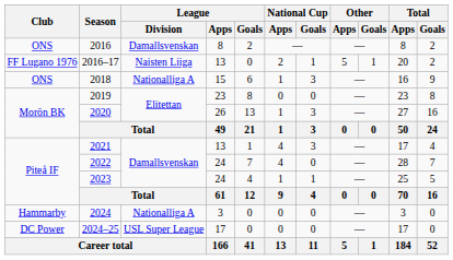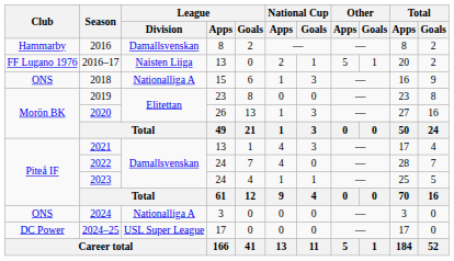 <table class="wikitable" style="text-align:center">
 <tr>
 <th rowspan="2">Club</th>
 <th rowspan="2">Season</th>
 <th colspan="3">League</th>
 <th colspan="2">National Cup</th>
 <th colspan="2">Other</th>
 <th colspan="2">Total</th>
 </tr>
 <tr>
 <th>Division</th>
 <th>Apps</th>
 <th>Goals</th>
 <th>Apps</th>
 <th>Goals</th>
 <th>Apps</th>
 <th>Goals</th>
 <th>Apps</th>
 <th>Goals</th>
 </tr>
 <tr>
-<td><a href='#'>ONS</a></td>
+<td><a href='#'>Hammarby</a></td>
 <td>2016</td>
 <td><a href='#'>Damallsvenskan</a></td>
 <td>8</td>
 <td>2</td>
 <td colspan="2">—</td>
 <td colspan="2">—</td>
 <td>8</td>
 <td>2</td>
 </tr>
 <tr>
 <td><a href='#'>FF Lugano 1976</a></td>
 <td>2016–17</td>
 <td><a href='#'>Naisten Liiga</a></td>
 <td>13</td>
 <td>0</td>
 <td>2</td>
 <td>1</td>
 <td>5</td>
 <td>1</td>
 <td>20</td>
 <td>2</td>
 </tr>
 <tr>
 <td><a href='#'>ONS</a></td>
 <td>2018</td>
 <td><a href='#'>Nationalliga A</a></td>
 <td>15</td>
 <td>6</td>
 <td>1</td>
 <td>3</td>
 <td colspan="2">—</td>
 <td>16</td>
 <td>9</td>
 </tr>
 <tr>
 <td rowspan="3"><a href='#'>Morön BK</a></td>
 <td>2019</td>
 <td rowspan="2"><a href='#'>Elitettan</a></td>
 <td>23</td>
 <td>8</td>
 <td>0</td>
 <td>0</td>
 <td colspan="2">—</td>
 <td>23</td>
 <td>8</td>
 </tr>
 <tr>
 <td><a href='#'>2020</a></td>
 <td>26</td>
 <td>13</td>
 <td>1</td>
 <td>3</td>
 <td colspan="2">—</td>
 <td>27</td>
 <td>16</td>
 </tr>
 <tr>
 <th colspan="2">Total</th>
 <th>49</th>
 <th>21</th>
 <th>1</th>
 <th>3</th>
 <th>0</th>
 <th>0</th>
 <th>50</th>
 <th>24</th>
 </tr>
 <tr>
 <td rowspan="4"><a href='#'>Piteå IF</a></td>
 <td><a href='#'>2021</a></td>
 <td rowspan="3"><a href='#'>Damallsvenskan</a></td>
 <td>13</td>
 <td>1</td>
 <td>4</td>
 <td>3</td>
 <td colspan="2">—</td>
 <td>17</td>
 <td>4</td>
 </tr>
 <tr>
 <td><a href='#'>2022</a></td>
 <td>24</td>
 <td>7</td>
 <td>4</td>
 <td>0</td>
 <td colspan="2">—</td>
 <td>28</td>
 <td>7</td>
 </tr>
 <tr>
 <td><a href='#'>2023</a></td>
 <td>24</td>
 <td>4</td>
 <td>1</td>
 <td>1</td>
 <td colspan="2">—</td>
 <td>25</td>
 <td>5</td>
 </tr>
 <tr>
 <th colspan="2">Total</th>
 <th>61</th>
 <th>12</th>
 <th>9</th>
 <th>4</th>
 <th>0</th>
 <th>0</th>
 <th>70</th>
 <th>16</th>
 </tr>
 <tr>
-<td><a href='#'>Hammarby</a></td>
+<td><a href='#'>ONS</a></td>
 <td><a href='#'>2024</a></td>
 <td><a href='#'>Nationalliga A</a></td>
 <td>3</td>
 <td>0</td>
 <td>0</td>
 <td>0</td>
 <td colspan="2">—</td>
 <td>3</td>
 <td>0</td>
 </tr>
 <tr>
 <td><a href='#'>DC Power</a></td>
 <td><a href='#'>2024–25</a></td>
 <td><a href='#'>USL Super League</a></td>
 <td>17</td>
 <td>0</td>
 <td>0</td>
 <td>0</td>
 <td colspan="2">—</td>
 <td>17</td>
 <td>0</td>
 </tr>
 <tr>
 <th colspan="3">Career total</th>
 <th>166</th>
 <th>41</th>
 <th>13</th>
 <th>11</th>
 <th>5</th>
 <th>1</th>
 <th>184</th>
 <th>52</th>
 </tr>
 </table>
